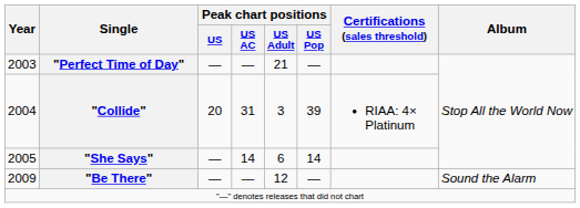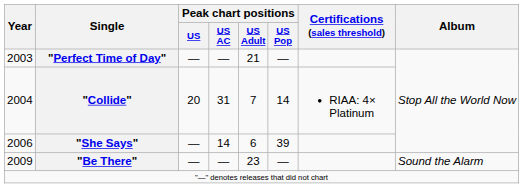 <table class="wikitable plainrowheaders" style="text-align:center;">
 <tr>
 <th rowspan="2">Year</th>
 <th rowspan="2" style="width:12em;">Single</th>
 <th colspan="4">Peak chart positions</th>
 <th rowspan="2" style="width:8em;"><a href='#'>Certifications</a><br><small>(<a href='#'>sales threshold</a>)</small></th>
 <th rowspan="2">Album</th>
 </tr>
 <tr style="font-size:smaller;">
 <th style="width:35px;"><a href='#'>US</a><br></th>
 <th style="width:35px;"><a href='#'>US AC</a><br></th>
 <th style="width:35px;"><a href='#'>US Adult</a><br></th>
 <th style="width:35px;"><a href='#'>US<br>Pop</a><br></th>
 </tr>
 <tr>
 <td>2003</td>
 <th scope="row">"<a href='#'>Perfect Time of Day</a>"</th>
 <td>—</td>
 <td>—</td>
 <td>21</td>
 <td>—</td>
 <td></td>
 <td rowspan="3"><em>Stop All the World Now</em></td>
 </tr>
 <tr>
 <td>2004</td>
 <th scope="row">"<a href='#'>Collide</a>"</th>
 <td>20</td>
 <td>31</td>
-<td>3</td>
-<td>39</td>
+<td>7</td>
+<td>14</td>
 <td style="text-align:left;"><br><ul><li>RIAA: 4× Platinum</li></ul></td>
 </tr>
 <tr>
-<td>2005</td>
+<td>2006</td>
 <th scope="row">"<a href='#'>She Says</a>"</th>
 <td>—</td>
 <td>14</td>
 <td>6</td>
-<td>14</td>
+<td>39</td>
 <td></td>
 </tr>
 <tr>
 <td>2009</td>
 <th scope="row">"<a href='#'>Be There</a>"</th>
 <td>—</td>
 <td>—</td>
-<td>12</td>
+<td>23</td>
 <td>—</td>
 <td></td>
 <td style="text-align:left;"><em>Sound the Alarm</em></td>
 </tr>
 <tr>
 <td colspan="10" style="font-size:8pt">"—" denotes releases that did not chart</td>
 </tr>
 </table>
